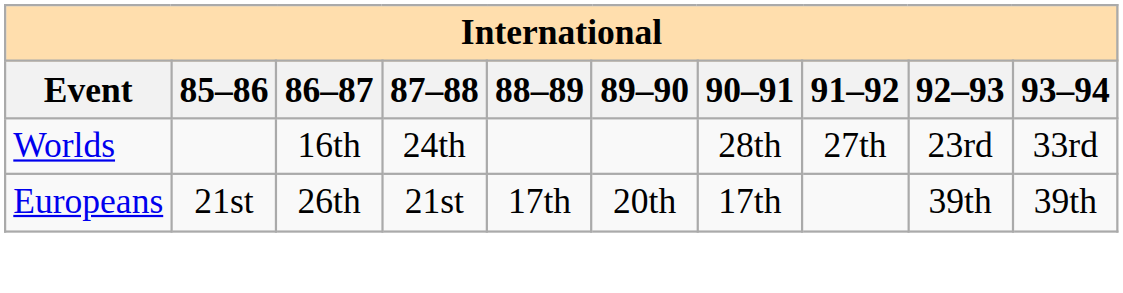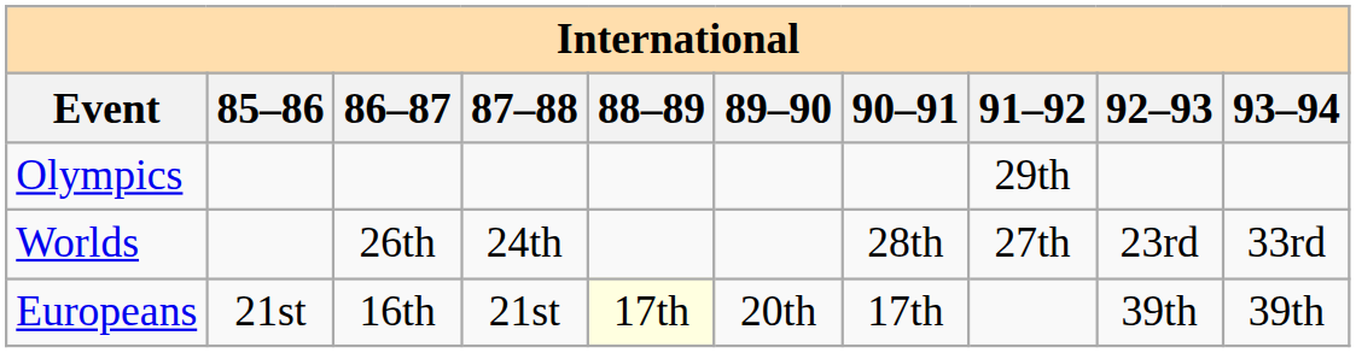 <table class="wikitable" style="text-align:center">
 <tr>
 <th style="background-color: #ffdead; " colspan=10 align=center>International</th>
 </tr>
 <tr>
 <th>Event</th>
 <th>85–86 <br> </th>
 <th>86–87 <br> </th>
 <th>87–88 <br> </th>
 <th>88–89 <br> </th>
 <th>89–90 <br> </th>
 <th>90–91 <br> </th>
 <th>91–92 <br> </th>
 <th>92–93 <br> </th>
 <th>93–94 <br> </th>
 </tr>
 <tr>
+<td align=left><a href='#'>Olympics</a></td>
+<td></td>
+<td></td>
+<td></td>
+<td></td>
+<td></td>
+<td></td>
+<td>29th</td>
+<td></td>
+<td></td>
+</tr>
+<tr>
 <td align=left><a href='#'>Worlds</a></td>
 <td></td>
-<td>16th</td>
+<td>26th</td>
 <td>24th</td>
 <td></td>
 <td></td>
 <td>28th</td>
 <td>27th</td>
 <td>23rd</td>
 <td>33rd</td>
 </tr>
 <tr>
 <td align=left><a href='#'>Europeans</a></td>
 <td>21st</td>
-<td>26th</td>
+<td>16th</td>
 <td>21st</td>
-<td>17th</td>
+<td style="background: lightyellow;">17th</td>
 <td>20th</td>
 <td>17th</td>
 <td></td>
 <td>39th</td>
 <td>39th</td>
 </tr>
 </table>
